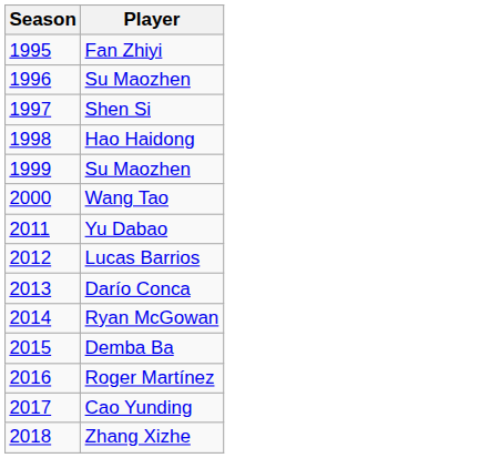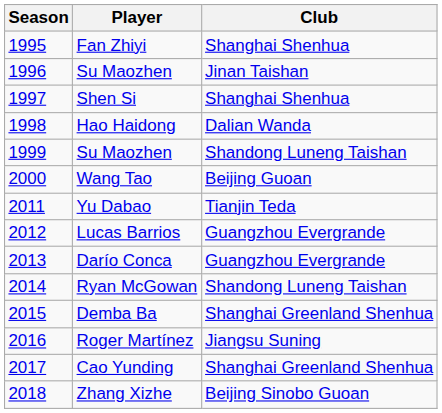 <table class="wikitable">
 <tr>
 <th>Season</th>
 <th>Player</th>
+<th>Club</th>
 </tr>
 <tr>
 <td><a href='#'>1995</a></td>
 <td> <a href='#'>Fan Zhiyi</a></td>
+<td><a href='#'>Shanghai Shenhua</a></td>
 </tr>
 <tr>
 <td><a href='#'>1996</a></td>
 <td> <a href='#'>Su Maozhen</a></td>
+<td><a href='#'>Jinan Taishan</a></td>
 </tr>
 <tr>
 <td><a href='#'>1997</a></td>
 <td> <a href='#'>Shen Si</a></td>
+<td><a href='#'>Shanghai Shenhua</a></td>
 </tr>
 <tr>
 <td><a href='#'>1998</a></td>
 <td> <a href='#'>Hao Haidong</a></td>
+<td><a href='#'>Dalian Wanda</a></td>
 </tr>
 <tr>
 <td><a href='#'>1999</a></td>
 <td> <a href='#'>Su Maozhen</a></td>
+<td><a href='#'>Shandong Luneng Taishan</a></td>
 </tr>
 <tr>
 <td><a href='#'>2000</a></td>
 <td> <a href='#'>Wang Tao</a></td>
+<td><a href='#'>Beijing Guoan</a></td>
 </tr>
 <tr>
 <td><a href='#'>2011</a></td>
 <td> <a href='#'>Yu Dabao</a></td>
+<td><a href='#'>Tianjin Teda</a></td>
 </tr>
 <tr>
 <td><a href='#'>2012</a></td>
 <td> <a href='#'>Lucas Barrios</a></td>
+<td><a href='#'>Guangzhou Evergrande</a></td>
 </tr>
 <tr>
 <td><a href='#'>2013</a></td>
 <td> <a href='#'>Darío Conca</a></td>
+<td><a href='#'>Guangzhou Evergrande</a></td>
 </tr>
 <tr>
 <td><a href='#'>2014</a></td>
 <td> <a href='#'>Ryan McGowan</a></td>
+<td><a href='#'>Shandong Luneng Taishan</a></td>
 </tr>
 <tr>
 <td><a href='#'>2015</a></td>
 <td> <a href='#'>Demba Ba</a></td>
+<td><a href='#'>Shanghai Greenland Shenhua</a></td>
 </tr>
 <tr>
 <td><a href='#'>2016</a></td>
 <td> <a href='#'>Roger Martínez</a></td>
+<td><a href='#'>Jiangsu Suning</a></td>
 </tr>
 <tr>
 <td><a href='#'>2017</a></td>
 <td> <a href='#'>Cao Yunding</a></td>
+<td><a href='#'>Shanghai Greenland Shenhua</a></td>
 </tr>
 <tr>
 <td><a href='#'>2018</a></td>
 <td> <a href='#'>Zhang Xizhe</a></td>
+<td><a href='#'>Beijing Sinobo Guoan</a></td>
 </tr>
 </table>
